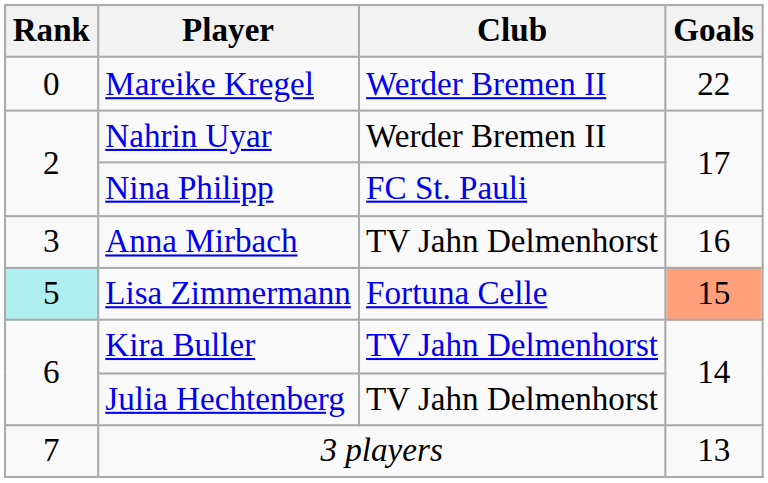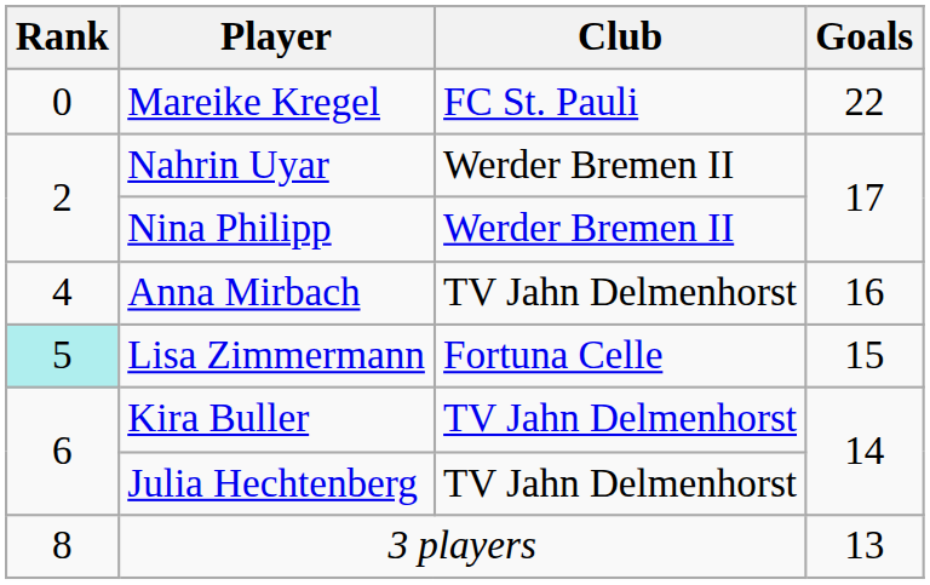 <table class="wikitable" style="text-align:center">
 <tr>
 <th>Rank</th>
 <th>Player</th>
 <th>Club</th>
 <th>Goals</th>
 </tr>
 <tr>
 <td>0</td>
 <td align="left"> <a href='#'>Mareike Kregel</a></td>
-<td align="left"><a href='#'>Werder Bremen II</a></td>
+<td align="left"><a href='#'>FC St. Pauli</a></td>
 <td>22</td>
 </tr>
 <tr>
 <td rowspan=2>2</td>
 <td align="left"> <a href='#'>Nahrin Uyar</a></td>
 <td align="left">Werder Bremen II</td>
 <td rowspan=2>17</td>
 </tr>
 <tr>
 <td align="left"> <a href='#'>Nina Philipp</a></td>
-<td align="left"><a href='#'>FC St. Pauli</a></td>
+<td align="left"><a href='#'>Werder Bremen II</a></td>
 </tr>
 <tr>
-<td>3</td>
+<td>4</td>
 <td align="left"> <a href='#'>Anna Mirbach</a></td>
 <td align="left">TV Jahn Delmenhorst</td>
 <td>16</td>
 </tr>
 <tr>
 <td style="background: paleturquoise;">5</td>
 <td align="left"> <a href='#'>Lisa Zimmermann</a></td>
 <td align="left"><a href='#'>Fortuna Celle</a></td>
-<td style="background: lightsalmon;">15</td>
+<td>15</td>
 </tr>
 <tr>
 <td rowspan=2>6</td>
 <td align="left"> <a href='#'>Kira Buller</a></td>
 <td align="left"><a href='#'>TV Jahn Delmenhorst</a></td>
 <td rowspan=2>14</td>
 </tr>
 <tr>
 <td align="left"> <a href='#'>Julia Hechtenberg</a></td>
 <td align="left">TV Jahn Delmenhorst</td>
 </tr>
 <tr>
-<td>7</td>
+<td>8</td>
 <td colspan="2"><em>3 players</em></td>
 <td>13</td>
 </tr>
 </table>
